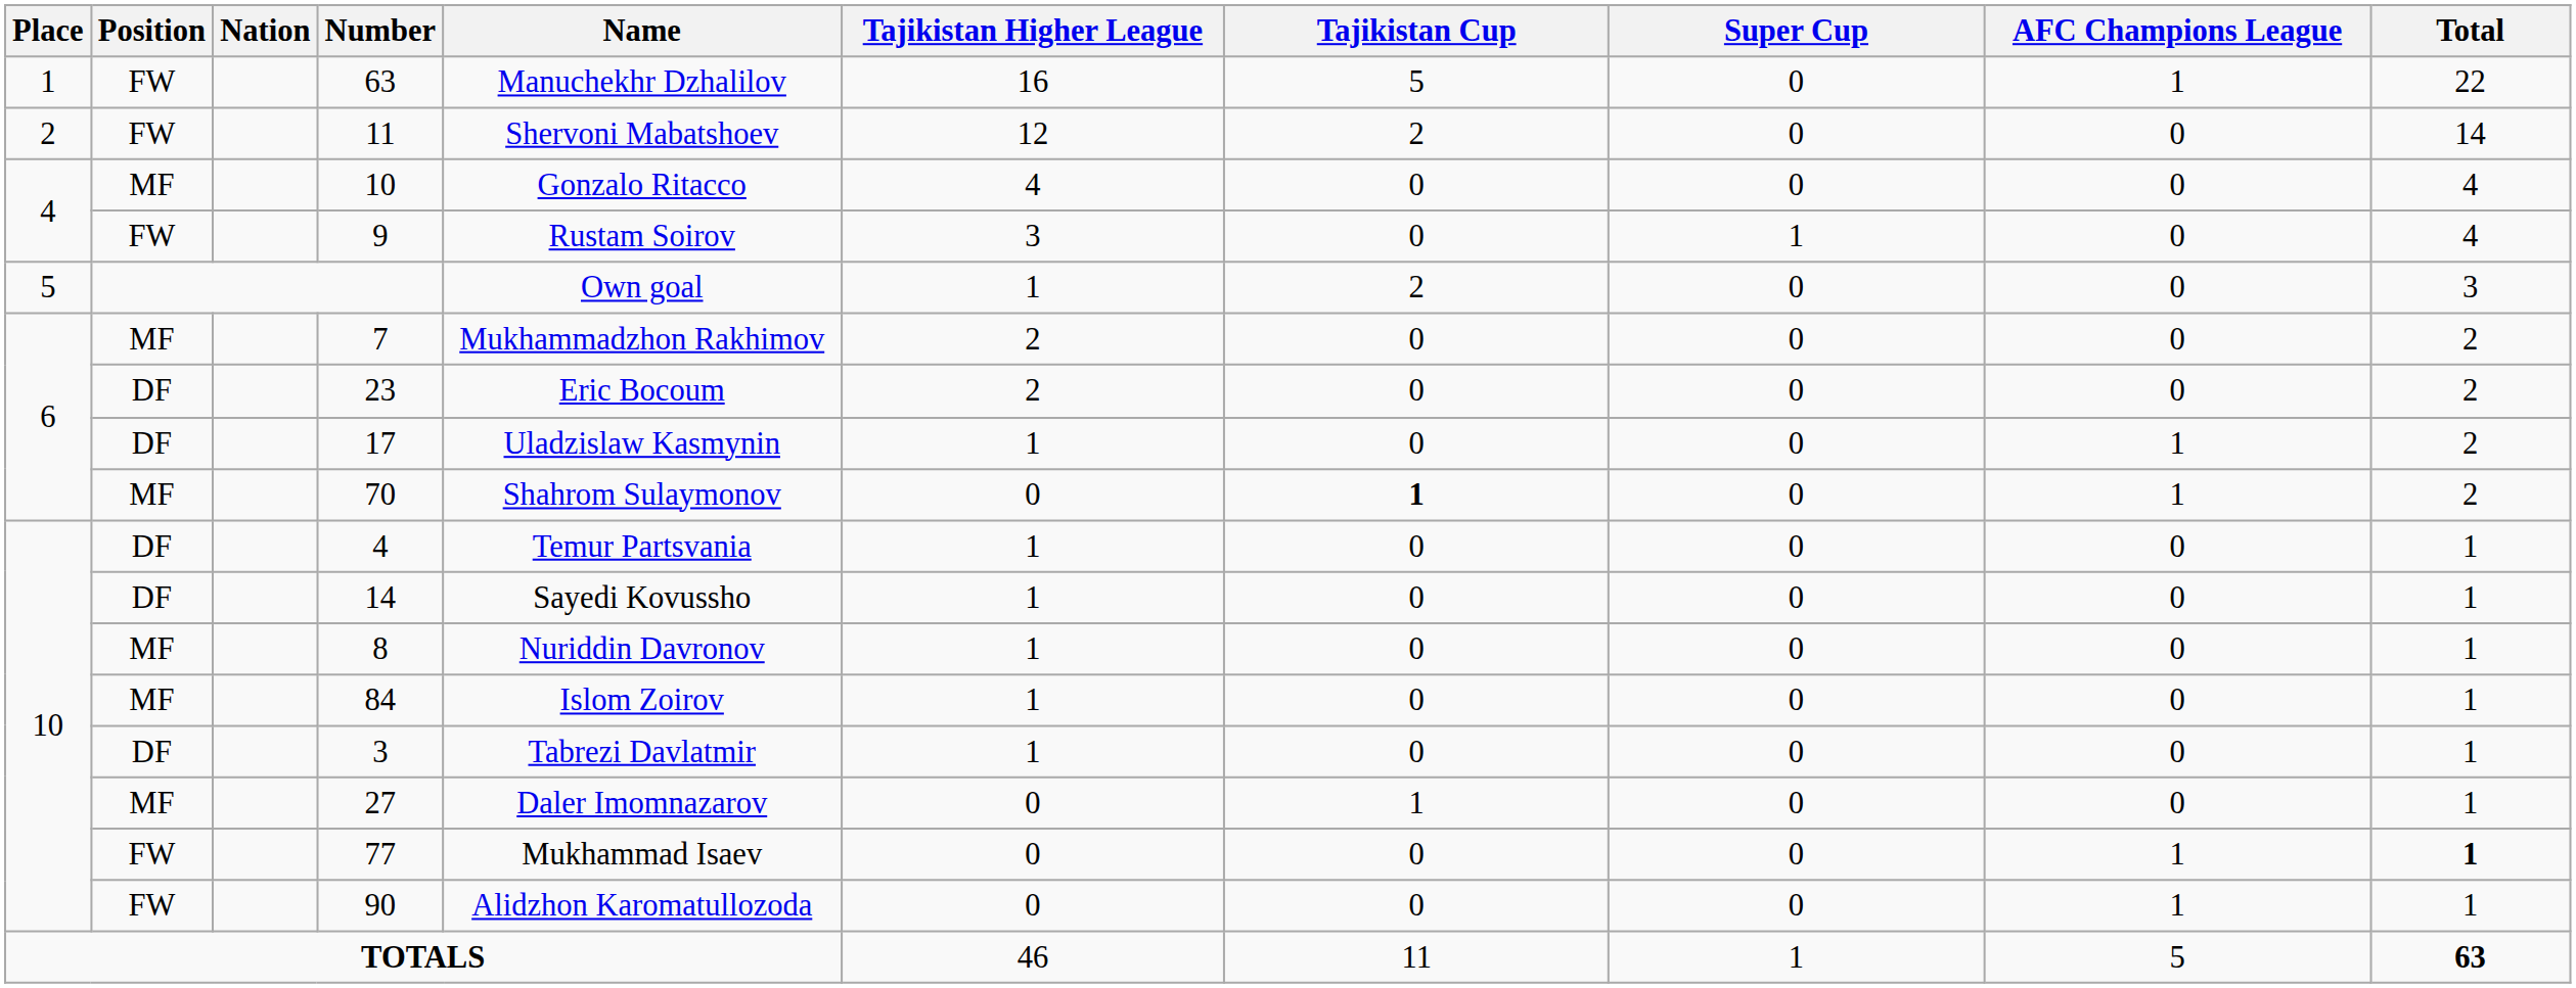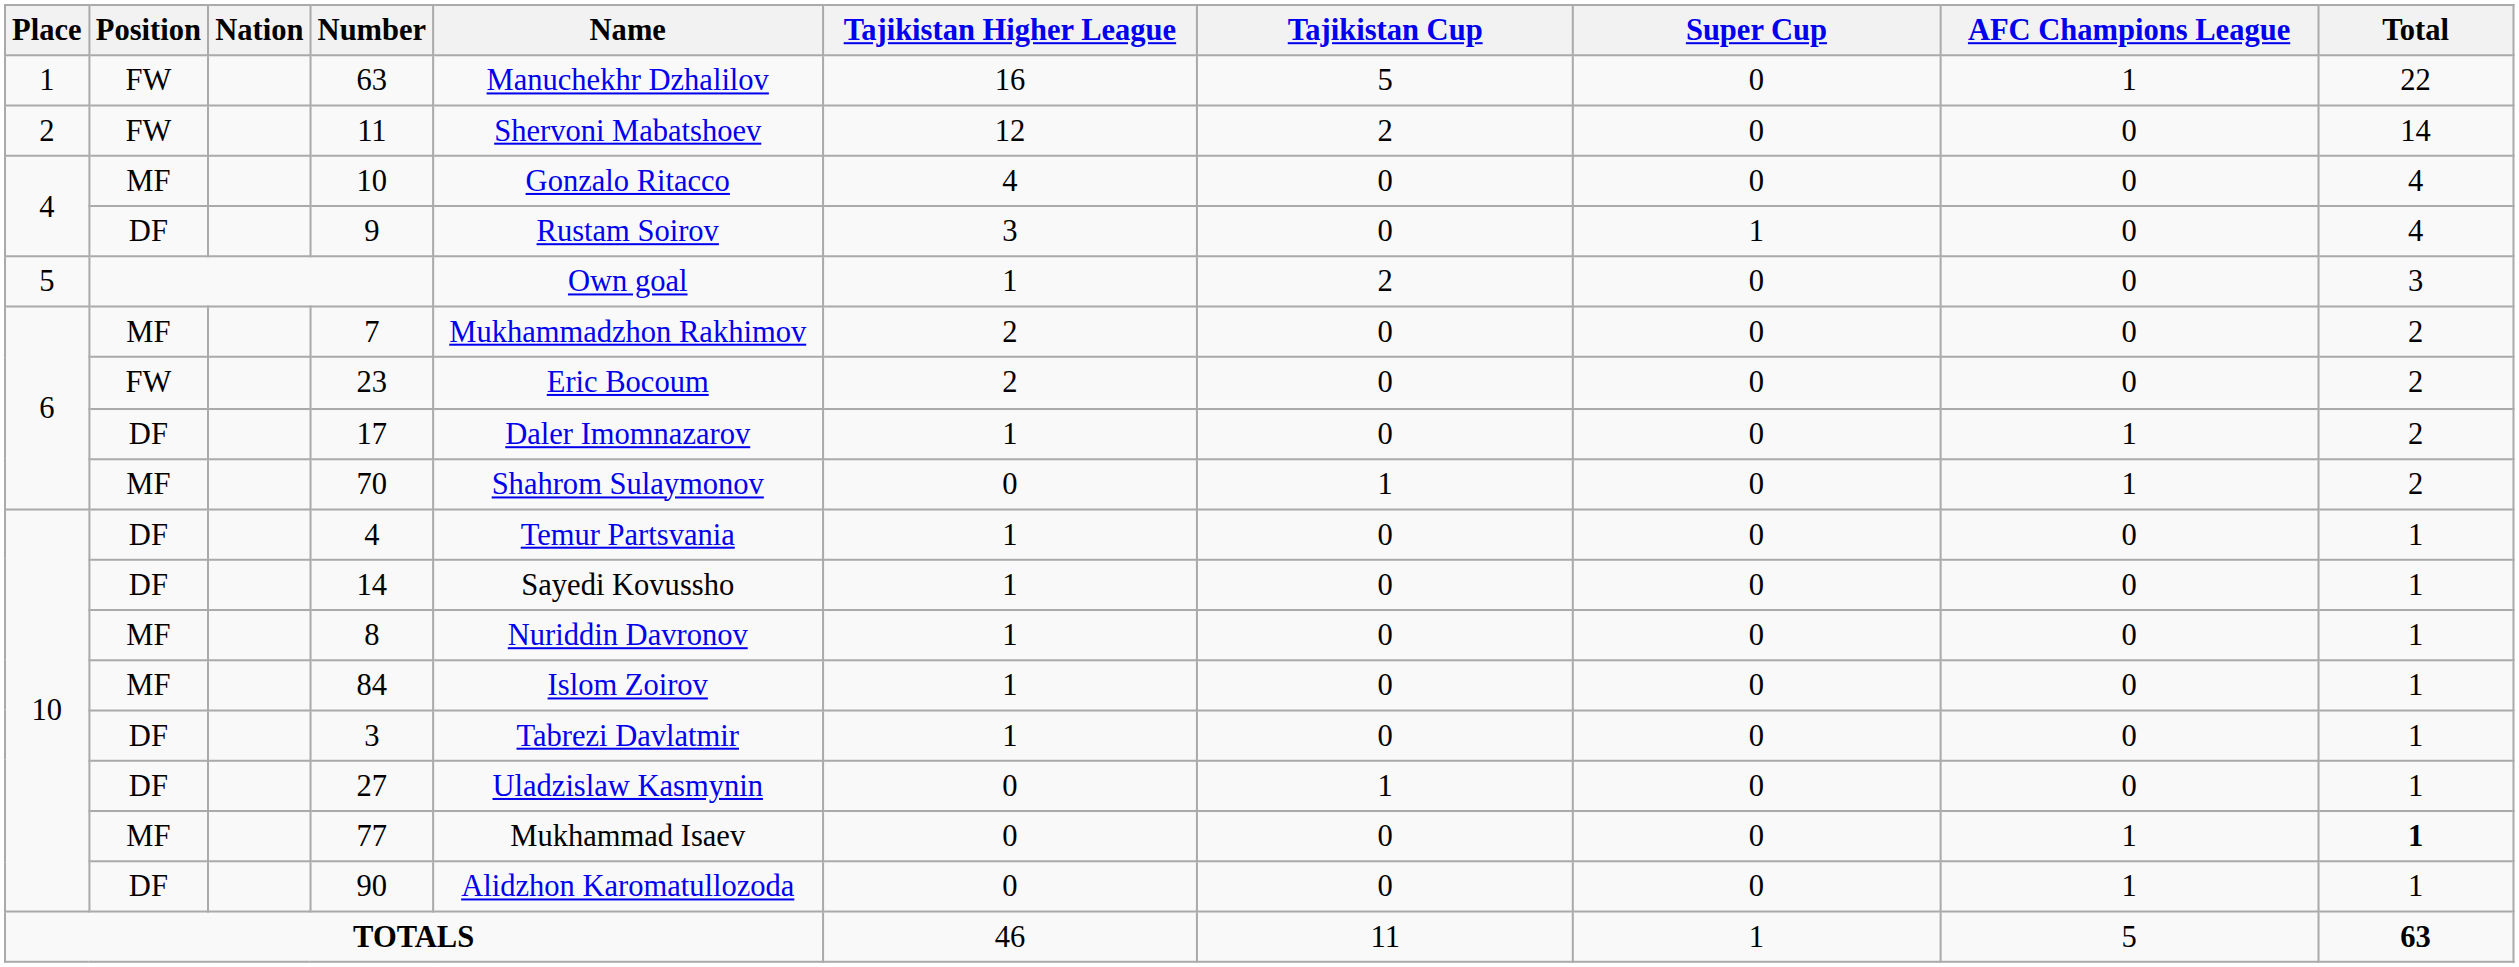 <table class="wikitable" style="font-size: 95%; text-align: center;">
 <tr>
 <th width=20>Place</th>
 <th width=20>Position</th>
 <th width=20>Nation</th>
 <th width=20>Number</th>
 <th width=200>Name</th>
 <th width=200><a href='#'>Tajikistan Higher League</a></th>
 <th width=200><a href='#'>Tajikistan Cup</a></th>
 <th width=200><a href='#'>Super Cup</a></th>
 <th width=200><a href='#'>AFC Champions League</a></th>
 <th width=100><strong>Total</strong></th>
 </tr>
 <tr>
 <td>1</td>
 <td>FW</td>
 <td></td>
 <td>63</td>
 <td><a href='#'>Manuchekhr Dzhalilov</a></td>
 <td>16</td>
 <td>5</td>
 <td>0</td>
 <td>1</td>
 <td>22</td>
 </tr>
 <tr>
 <td>2</td>
 <td>FW</td>
 <td></td>
 <td>11</td>
 <td><a href='#'>Shervoni Mabatshoev</a></td>
 <td>12</td>
 <td>2</td>
 <td>0</td>
 <td>0</td>
 <td>14</td>
 </tr>
 <tr>
 <td rowspan="2">4</td>
 <td>MF</td>
 <td></td>
 <td>10</td>
 <td><a href='#'>Gonzalo Ritacco</a></td>
 <td>4</td>
 <td>0</td>
 <td>0</td>
 <td>0</td>
 <td>4</td>
 </tr>
 <tr>
-<td>FW</td>
+<td>DF</td>
 <td></td>
 <td>9</td>
 <td><a href='#'>Rustam Soirov</a></td>
 <td>3</td>
 <td>0</td>
 <td>1</td>
 <td>0</td>
 <td>4</td>
 </tr>
 <tr>
 <td>5</td>
 <td colspan="3"></td>
 <td><a href='#'>Own goal</a></td>
 <td>1</td>
 <td>2</td>
 <td>0</td>
 <td>0</td>
 <td>3</td>
 </tr>
 <tr>
 <td rowspan="4">6</td>
 <td>MF</td>
 <td></td>
 <td>7</td>
 <td><a href='#'>Mukhammadzhon Rakhimov</a></td>
 <td>2</td>
 <td>0</td>
 <td>0</td>
 <td>0</td>
 <td>2</td>
 </tr>
 <tr>
-<td>DF</td>
+<td>FW</td>
 <td></td>
 <td>23</td>
 <td><a href='#'>Eric Bocoum</a></td>
 <td>2</td>
 <td>0</td>
 <td>0</td>
 <td>0</td>
 <td>2</td>
 </tr>
 <tr>
 <td>DF</td>
 <td></td>
 <td>17</td>
-<td><a href='#'>Uladzislaw Kasmynin</a></td>
+<td><a href='#'>Daler Imomnazarov</a></td>
 <td>1</td>
 <td>0</td>
 <td>0</td>
 <td>1</td>
 <td>2</td>
 </tr>
 <tr>
 <td>MF</td>
 <td></td>
 <td>70</td>
 <td><a href='#'>Shahrom Sulaymonov</a></td>
 <td>0</td>
-<td><strong>1</strong></td>
+<td>1</td>
 <td>0</td>
 <td>1</td>
 <td>2</td>
 </tr>
 <tr>
 <td rowspan="8">10</td>
 <td>DF</td>
 <td></td>
 <td>4</td>
 <td><a href='#'>Temur Partsvania</a></td>
 <td>1</td>
 <td>0</td>
 <td>0</td>
 <td>0</td>
 <td>1</td>
 </tr>
 <tr>
 <td>DF</td>
 <td></td>
 <td>14</td>
 <td>Sayedi Kovussho</td>
 <td>1</td>
 <td>0</td>
 <td>0</td>
 <td>0</td>
 <td>1</td>
 </tr>
 <tr>
 <td>MF</td>
 <td></td>
 <td>8</td>
 <td><a href='#'>Nuriddin Davronov</a></td>
 <td>1</td>
 <td>0</td>
 <td>0</td>
 <td>0</td>
 <td>1</td>
 </tr>
 <tr>
 <td>MF</td>
 <td></td>
 <td>84</td>
 <td><a href='#'>Islom Zoirov</a></td>
 <td>1</td>
 <td>0</td>
 <td>0</td>
 <td>0</td>
 <td>1</td>
 </tr>
 <tr>
 <td>DF</td>
 <td></td>
 <td>3</td>
 <td><a href='#'>Tabrezi Davlatmir</a></td>
 <td>1</td>
 <td>0</td>
 <td>0</td>
 <td>0</td>
 <td>1</td>
 </tr>
 <tr>
-<td>MF</td>
+<td>DF</td>
 <td></td>
 <td>27</td>
-<td><a href='#'>Daler Imomnazarov</a></td>
+<td><a href='#'>Uladzislaw Kasmynin</a></td>
 <td>0</td>
 <td>1</td>
 <td>0</td>
 <td>0</td>
 <td>1</td>
 </tr>
 <tr>
-<td>FW</td>
+<td>MF</td>
 <td></td>
 <td>77</td>
 <td>Mukhammad Isaev</td>
 <td>0</td>
 <td>0</td>
 <td>0</td>
 <td>1</td>
 <td><strong>1</strong></td>
 </tr>
 <tr>
-<td>FW</td>
+<td>DF</td>
 <td></td>
 <td>90</td>
 <td><a href='#'>Alidzhon Karomatullozoda</a></td>
 <td>0</td>
 <td>0</td>
 <td>0</td>
 <td>1</td>
 <td>1</td>
 </tr>
 <tr>
 <td colspan="5"><strong>TOTALS</strong></td>
 <td>46</td>
 <td>11</td>
 <td>1</td>
 <td>5</td>
 <td><strong>63</strong></td>
 </tr>
 </table>
